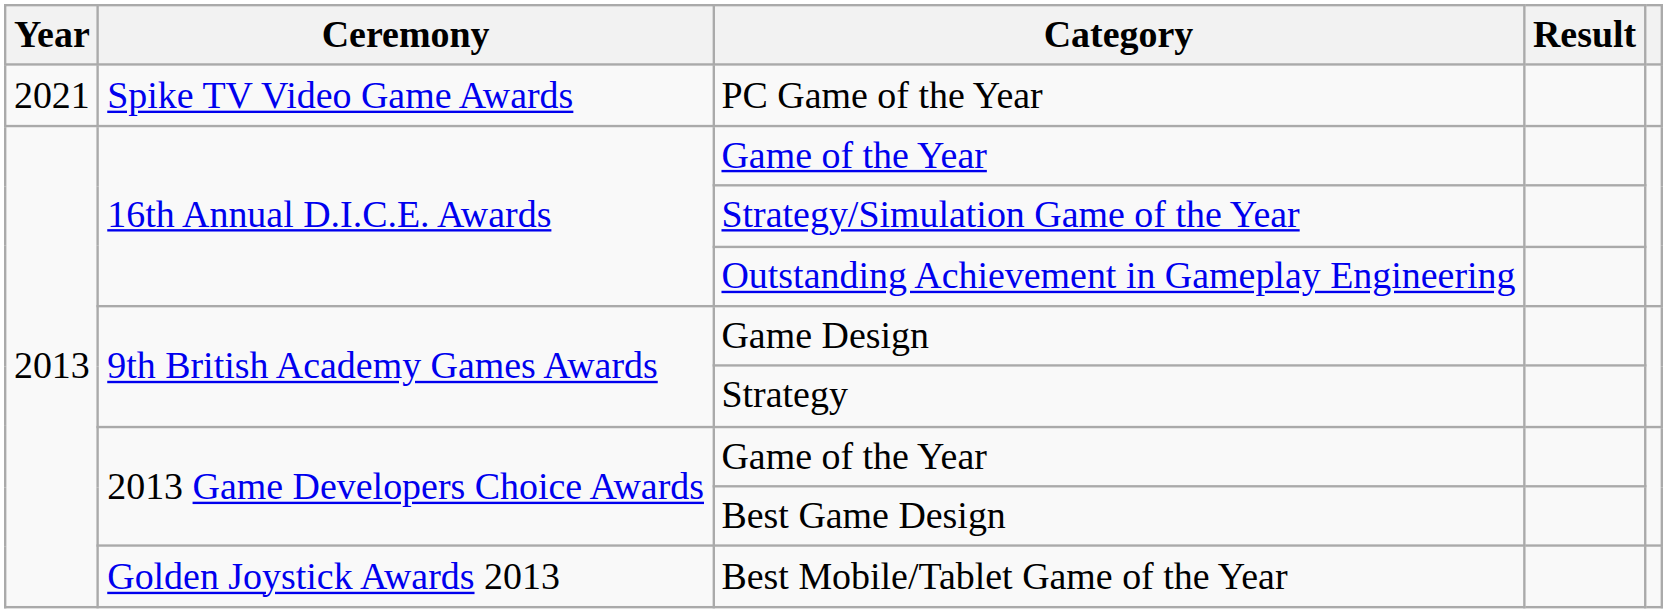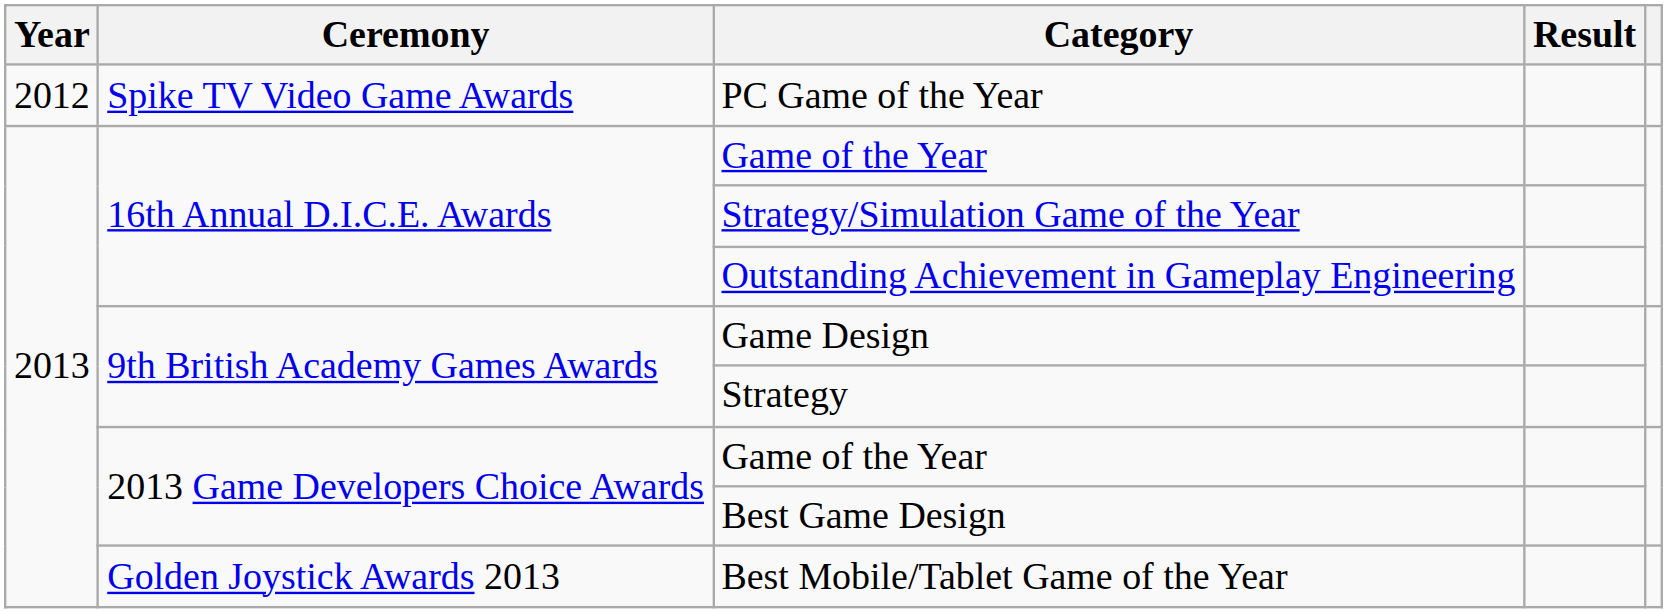 <table class="wikitable sortable">
 <tr>
 <th>Year</th>
 <th>Ceremony</th>
 <th>Category</th>
 <th>Result</th>
 <th></th>
 </tr>
 <tr>
-<td rowspan="1" style="text-align:center;">2021</td>
+<td rowspan="1" style="text-align:center;">2012</td>
 <td><a href='#'>Spike TV Video Game Awards</a></td>
 <td>PC Game of the Year</td>
 <td></td>
 <td></td>
 </tr>
 <tr>
 <td rowspan="8">2013</td>
 <td rowspan="3"><a href='#'>16th Annual D.I.C.E. Awards</a></td>
 <td><a href='#'>Game of the Year</a></td>
 <td></td>
 <td rowspan="3"></td>
 </tr>
 <tr>
 <td><a href='#'>Strategy/Simulation Game of the Year</a></td>
 <td></td>
 </tr>
 <tr>
 <td><a href='#'>Outstanding Achievement in Gameplay Engineering</a></td>
 <td></td>
 </tr>
 <tr>
 <td rowspan="2"><a href='#'>9th British Academy Games Awards</a></td>
 <td>Game Design</td>
 <td></td>
 <td rowspan="2"></td>
 </tr>
 <tr>
 <td>Strategy</td>
 <td></td>
 </tr>
 <tr>
 <td rowspan="2">2013 <a href='#'>Game Developers Choice Awards</a></td>
 <td>Game of the Year</td>
 <td></td>
 <td rowspan="2"></td>
 </tr>
 <tr>
 <td>Best Game Design</td>
 <td></td>
 </tr>
 <tr>
 <td><a href='#'>Golden Joystick Awards</a> 2013</td>
 <td>Best Mobile/Tablet Game of the Year</td>
 <td></td>
 <td></td>
 </tr>
 </table>
